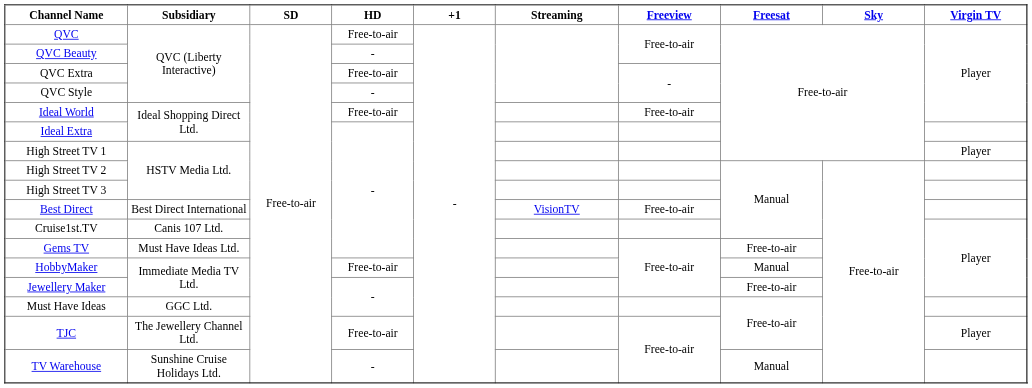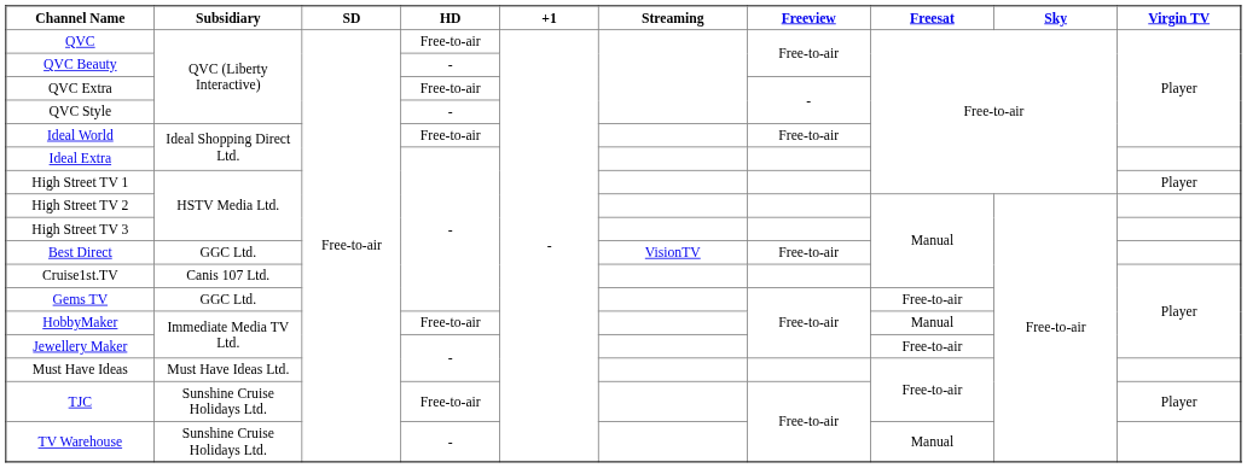 <table class="toccolours sortable" border="2" cellpadding="3" style="border-collapse:collapse; font-size:90%; text-align:center; width:100%;">
 <tr>
 <th style="width:12%;">Channel Name</th>
 <th style="width:12%;">Subsidiary</th>
 <th style="width:8%;">SD</th>
 <th style="width:8%;">HD</th>
 <th style="width:8%;">+1</th>
 <th style="width:12%;">Streaming</th>
 <th style="width:10%;"><a href='#'>Freeview</a></th>
 <th style="width:10%;"><a href='#'>Freesat</a></th>
 <th style="width:10%;"><a href='#'>Sky</a></th>
 <th style="width:10%;"><a href='#'>Virgin TV</a></th>
 </tr>
 <tr>
 <td><a href='#'>QVC</a></td>
 <td rowspan="4">QVC (Liberty Interactive)</td>
 <td rowspan="17">Free-to-air</td>
 <td>Free-to-air</td>
 <td rowspan="17">-</td>
 <td rowspan="4"></td>
 <td rowspan="2">Free-to-air</td>
 <td colspan="2" rowspan="7">Free-to-air</td>
 <td rowspan="5">Player</td>
 </tr>
 <tr>
 <td><a href='#'>QVC Beauty</a></td>
 <td>-</td>
 </tr>
 <tr>
 <td>QVC Extra</td>
 <td>Free-to-air</td>
 <td rowspan="2">-</td>
 </tr>
 <tr>
 <td>QVC Style</td>
 <td>-</td>
 </tr>
 <tr>
 <td><a href='#'>Ideal World</a></td>
 <td rowspan="2">Ideal Shopping Direct Ltd.</td>
 <td>Free-to-air</td>
 <td></td>
 <td>Free-to-air</td>
 </tr>
 <tr>
 <td><a href='#'>Ideal Extra</a></td>
 <td rowspan="7">-</td>
 <td></td>
 <td></td>
 <td></td>
 </tr>
 <tr>
 <td>High Street TV 1</td>
 <td rowspan="3">HSTV Media Ltd.</td>
 <td></td>
 <td></td>
 <td>Player</td>
 </tr>
 <tr>
 <td>High Street TV 2</td>
 <td></td>
 <td></td>
 <td rowspan="4">Manual</td>
 <td rowspan="10">Free-to-air</td>
 <td></td>
 </tr>
 <tr>
 <td>High Street TV 3</td>
 <td></td>
 <td></td>
 <td></td>
 </tr>
 <tr>
 <td><a href='#'>Best Direct</a></td>
-<td>Best Direct International</td>
+<td>GGC Ltd.</td>
 <td><a href='#'>VisionTV</a></td>
 <td>Free-to-air</td>
 <td></td>
 </tr>
 <tr>
 <td>Cruise1st.TV</td>
 <td>Canis 107 Ltd.</td>
 <td></td>
 <td></td>
 <td rowspan="4">Player</td>
 </tr>
 <tr>
 <td><a href='#'>Gems TV</a></td>
-<td>Must Have Ideas Ltd.</td>
+<td>GGC Ltd.</td>
 <td></td>
 <td rowspan="3">Free-to-air</td>
 <td>Free-to-air</td>
 </tr>
 <tr>
 <td><a href='#'>HobbyMaker</a></td>
 <td rowspan="2">Immediate Media TV Ltd.</td>
 <td>Free-to-air</td>
 <td></td>
 <td>Manual</td>
 </tr>
 <tr>
 <td><a href='#'>Jewellery Maker</a></td>
 <td rowspan="2">-</td>
 <td></td>
 <td>Free-to-air</td>
 </tr>
 <tr>
 <td>Must Have Ideas</td>
-<td>GGC Ltd.</td>
+<td>Must Have Ideas Ltd.</td>
 <td></td>
 <td></td>
 <td rowspan="2">Free-to-air</td>
 <td></td>
 </tr>
 <tr>
 <td><a href='#'>TJC</a></td>
-<td>The Jewellery Channel Ltd.</td>
+<td>Sunshine Cruise Holidays Ltd.</td>
 <td>Free-to-air</td>
 <td></td>
 <td rowspan="2">Free-to-air</td>
 <td>Player</td>
 </tr>
 <tr>
 <td><a href='#'>TV Warehouse</a></td>
 <td>Sunshine Cruise Holidays Ltd.</td>
 <td>-</td>
 <td></td>
 <td>Manual</td>
 <td></td>
 </tr>
 </table>
